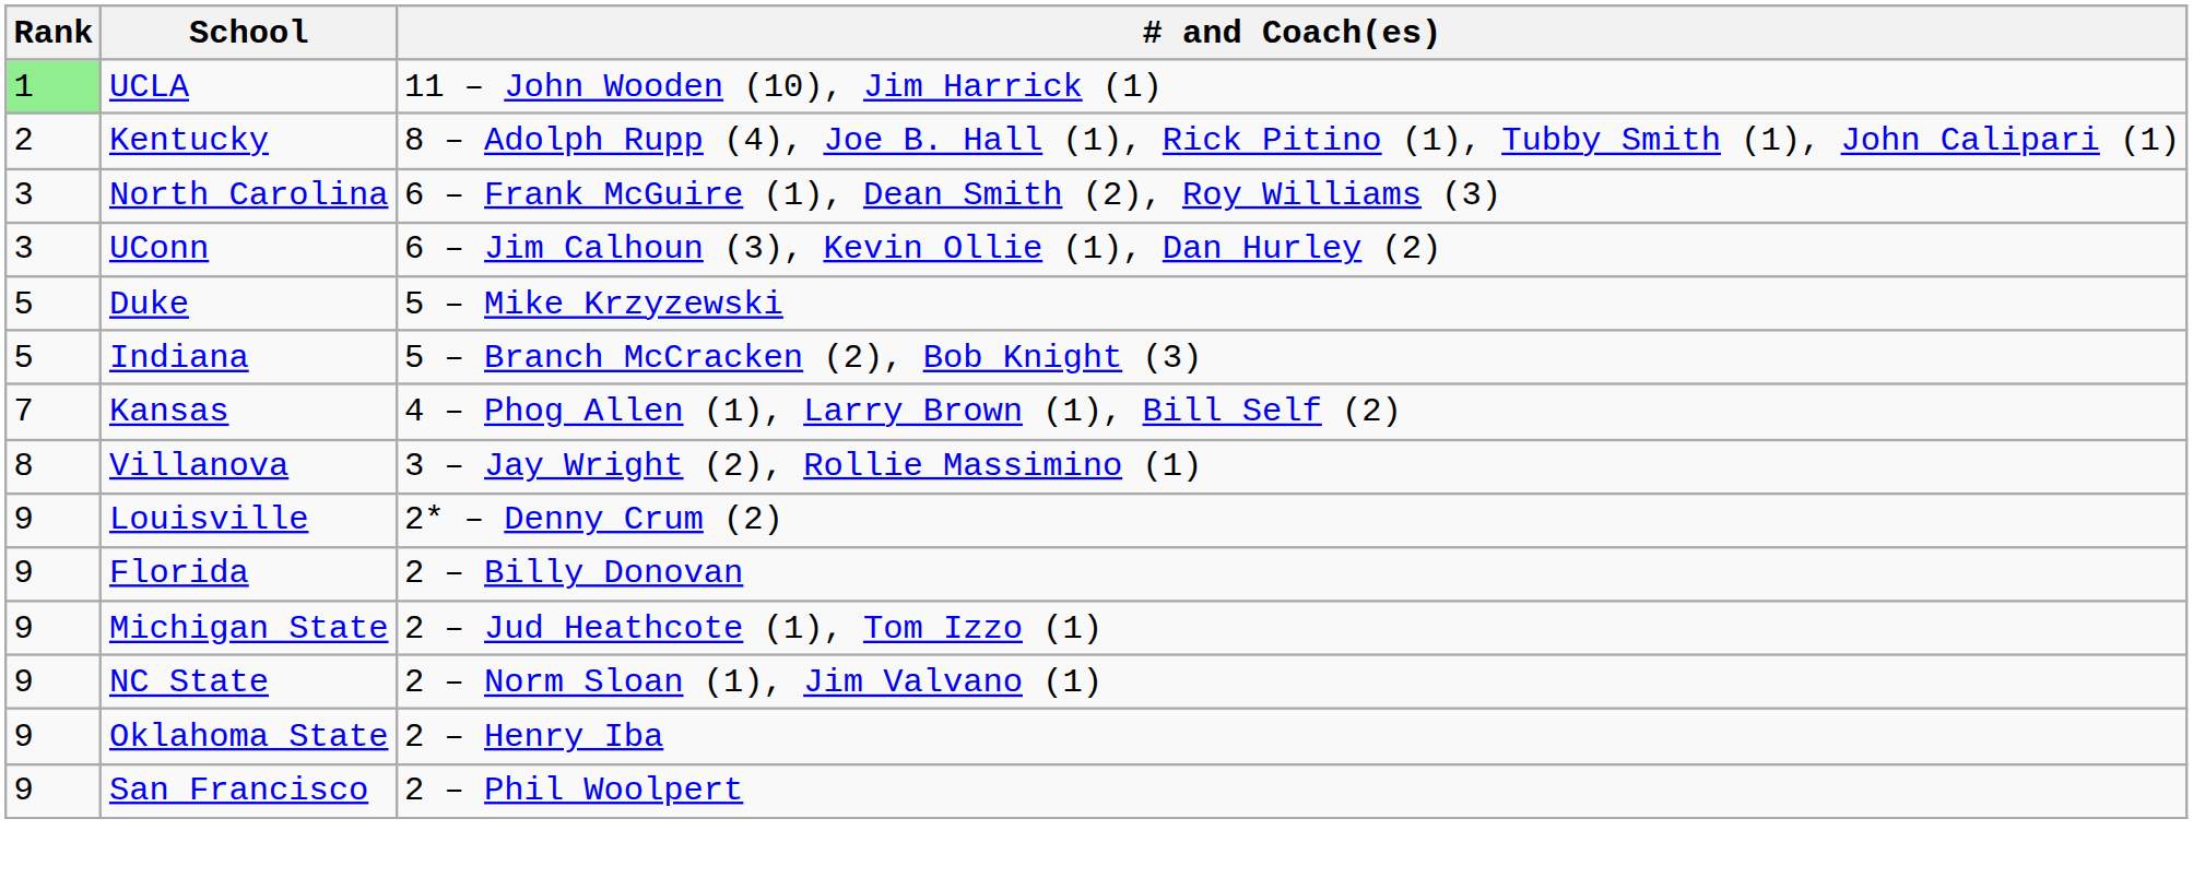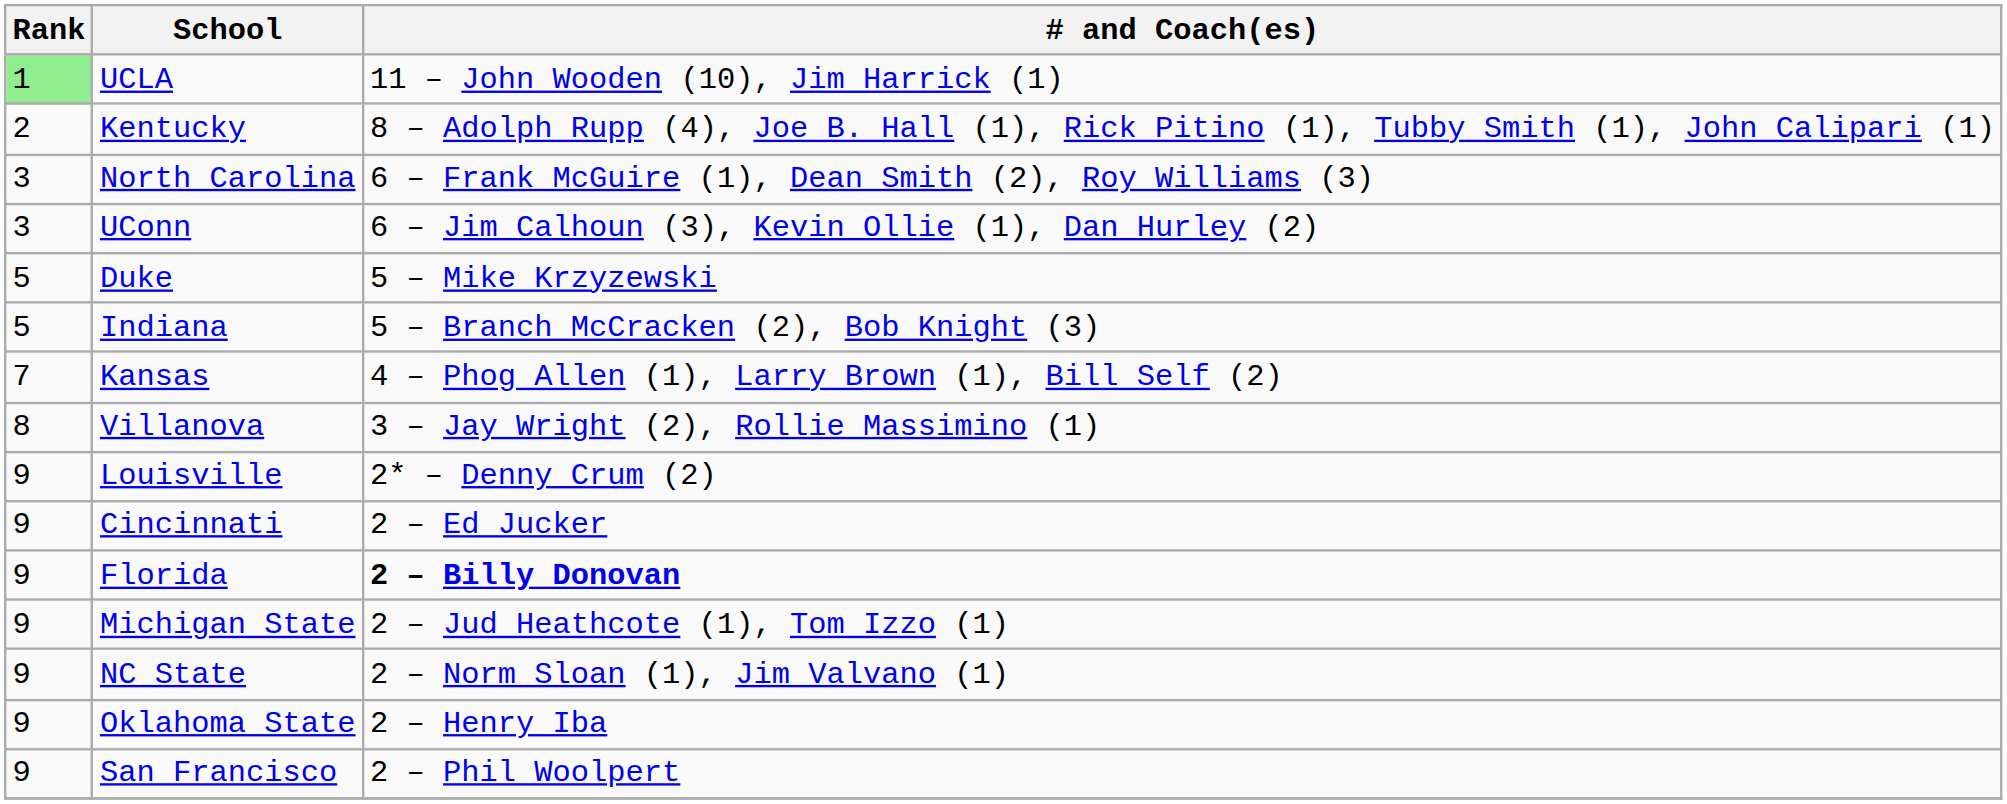 <table class="wikitable">
 <tr>
 <th>Rank</th>
 <th>School</th>
 <th># and Coach(es)</th>
 </tr>
 <tr>
 <td style="background: lightgreen;">1</td>
 <td><a href='#'>UCLA</a></td>
 <td>11 – <a href='#'>John Wooden</a> (10), <a href='#'>Jim Harrick</a> (1)</td>
 </tr>
 <tr>
 <td>2</td>
 <td><a href='#'>Kentucky</a></td>
 <td>8 – <a href='#'>Adolph Rupp</a> (4), <a href='#'>Joe B. Hall</a> (1), <a href='#'>Rick Pitino</a> (1), <a href='#'>Tubby Smith</a> (1), <a href='#'>John Calipari</a> (1)</td>
 </tr>
 <tr>
 <td>3</td>
 <td><a href='#'>North Carolina</a></td>
 <td>6 – <a href='#'>Frank McGuire</a> (1), <a href='#'>Dean Smith</a> (2), <a href='#'>Roy Williams</a> (3)</td>
 </tr>
 <tr>
 <td>3</td>
 <td><a href='#'>UConn</a></td>
 <td>6 – <a href='#'>Jim Calhoun</a> (3), <a href='#'>Kevin Ollie</a> (1), <a href='#'>Dan Hurley</a> (2)</td>
 </tr>
 <tr>
 <td>5</td>
 <td><a href='#'>Duke</a></td>
 <td>5 – <a href='#'>Mike Krzyzewski</a></td>
 </tr>
 <tr>
 <td>5</td>
 <td><a href='#'>Indiana</a></td>
 <td>5 – <a href='#'>Branch McCracken</a> (2), <a href='#'>Bob Knight</a> (3)</td>
 </tr>
 <tr>
 <td>7</td>
 <td><a href='#'>Kansas</a></td>
 <td>4 – <a href='#'>Phog Allen</a> (1), <a href='#'>Larry Brown</a> (1), <a href='#'>Bill Self</a> (2)</td>
 </tr>
 <tr>
 <td>8</td>
 <td><a href='#'>Villanova</a></td>
 <td>3 – <a href='#'>Jay Wright</a> (2), <a href='#'>Rollie Massimino</a> (1)</td>
 </tr>
 <tr>
 <td>9</td>
 <td><a href='#'>Louisville</a></td>
 <td>2* – <a href='#'>Denny Crum</a> (2)</td>
 </tr>
 <tr>
 <td>9</td>
+<td><a href='#'>Cincinnati</a></td>
+<td>2 – <a href='#'>Ed Jucker</a></td>
+</tr>
+<tr>
+<td>9</td>
 <td><a href='#'>Florida</a></td>
-<td>2 – <a href='#'>Billy Donovan</a></td>
+<td><strong>2 – <a href='#'>Billy Donovan</a></strong></td>
 </tr>
 <tr>
 <td>9</td>
 <td><a href='#'>Michigan State</a></td>
 <td>2 – <a href='#'>Jud Heathcote</a> (1), <a href='#'>Tom Izzo</a> (1)</td>
 </tr>
 <tr>
 <td>9</td>
 <td><a href='#'>NC State</a></td>
 <td>2 – <a href='#'>Norm Sloan</a> (1), <a href='#'>Jim Valvano</a> (1)</td>
 </tr>
 <tr>
 <td>9</td>
 <td><a href='#'>Oklahoma State</a></td>
 <td>2 – <a href='#'>Henry Iba</a></td>
 </tr>
 <tr>
 <td>9</td>
 <td><a href='#'>San Francisco</a></td>
 <td>2 – <a href='#'>Phil Woolpert</a></td>
 </tr>
 <tr>
 </tr>
 </table>
